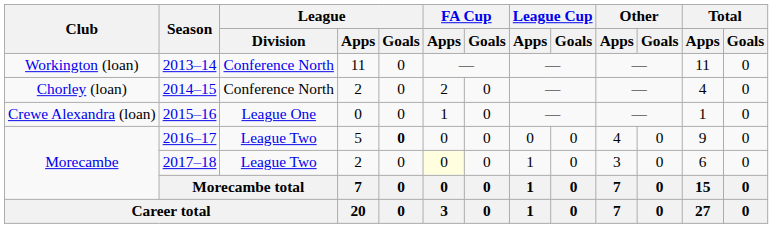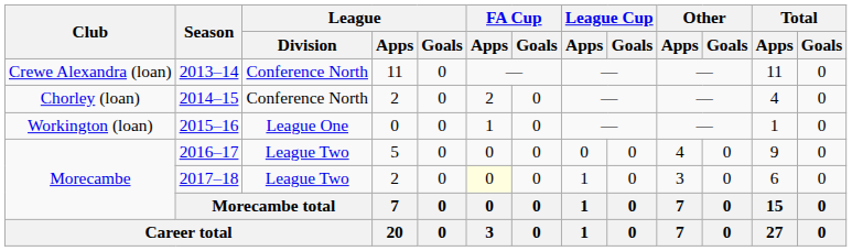 <table class="wikitable" style="text-align: center">
 <tr>
 <th rowspan="2">Club</th>
 <th rowspan="2">Season</th>
 <th colspan="3">League</th>
 <th colspan="2"><a href='#'>FA Cup</a></th>
 <th colspan="2"><a href='#'>League Cup</a></th>
 <th colspan="2">Other</th>
 <th colspan="2">Total</th>
 </tr>
 <tr>
 <th>Division</th>
 <th>Apps</th>
 <th>Goals</th>
 <th>Apps</th>
 <th>Goals</th>
 <th>Apps</th>
 <th>Goals</th>
 <th>Apps</th>
 <th>Goals</th>
 <th>Apps</th>
 <th>Goals</th>
 </tr>
 <tr>
-<td><a href='#'>Workington</a> (loan)</td>
+<td><a href='#'>Crewe Alexandra</a> (loan)</td>
 <td><a href='#'>2013–14</a></td>
 <td><a href='#'>Conference North</a></td>
 <td>11</td>
 <td>0</td>
 <td colspan=2>—</td>
 <td colspan=2>—</td>
 <td colspan=2>—</td>
 <td>11</td>
 <td>0</td>
 </tr>
 <tr>
 <td><a href='#'>Chorley</a> (loan)</td>
 <td><a href='#'>2014–15</a></td>
 <td>Conference North</td>
 <td>2</td>
 <td>0</td>
 <td>2</td>
 <td>0</td>
 <td colspan=2>—</td>
 <td colspan=2>—</td>
 <td>4</td>
 <td>0</td>
 </tr>
 <tr>
-<td><a href='#'>Crewe Alexandra</a> (loan)</td>
+<td><a href='#'>Workington</a> (loan)</td>
 <td><a href='#'>2015–16</a></td>
 <td><a href='#'>League One</a></td>
 <td>0</td>
 <td>0</td>
 <td>1</td>
 <td>0</td>
 <td colspan=2>—</td>
 <td colspan=2>—</td>
 <td>1</td>
 <td>0</td>
 </tr>
 <tr>
 <td rowspan="3"><a href='#'>Morecambe</a></td>
 <td><a href='#'>2016–17</a></td>
 <td><a href='#'>League Two</a></td>
 <td>5</td>
-<td><strong>0</strong></td>
+<td>0</td>
 <td>0</td>
 <td>0</td>
 <td>0</td>
 <td>0</td>
 <td>4</td>
 <td>0</td>
 <td>9</td>
 <td>0</td>
 </tr>
 <tr>
 <td><a href='#'>2017–18</a></td>
 <td><a href='#'>League Two</a></td>
 <td>2</td>
 <td>0</td>
 <td style="background: lightyellow;">0</td>
 <td>0</td>
 <td>1</td>
 <td>0</td>
 <td>3</td>
 <td>0</td>
 <td>6</td>
 <td>0</td>
 </tr>
 <tr>
 <th colspan="2">Morecambe total</th>
 <th>7</th>
 <th>0</th>
 <th>0</th>
 <th>0</th>
 <th>1</th>
 <th>0</th>
 <th>7</th>
 <th>0</th>
 <th>15</th>
 <th>0</th>
 </tr>
 <tr>
 <th colspan=3>Career total</th>
 <th>20</th>
 <th>0</th>
 <th>3</th>
 <th>0</th>
 <th>1</th>
 <th>0</th>
 <th>7</th>
 <th>0</th>
 <th>27</th>
 <th>0</th>
 </tr>
 </table>
